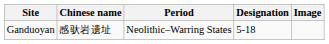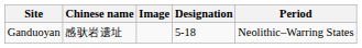 <table class="wikitable">
 <tr>
 <th>Site</th>
 <th>Chinese name</th>
+<th>Image</th>
+<th>Designation</th>
 <th>Period</th>
-<th>Designation</th>
-<th>Image</th>
 </tr>
 <tr>
 <td>Ganduoyan</td>
 <td>感驮岩遗址</td>
+<td></td>
+<td>5-18</td>
 <td>Neolithic–Warring States</td>
-<td>5-18</td>
-<td></td>
 </tr>
 </table>
